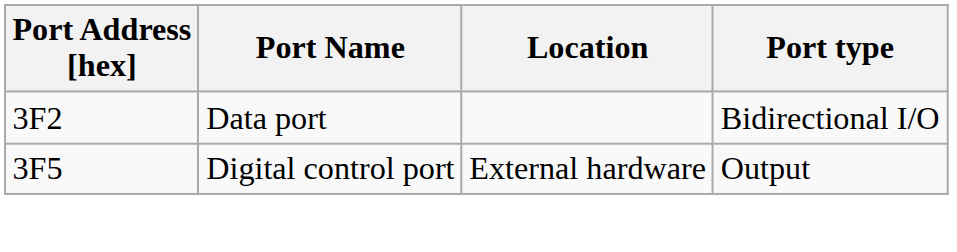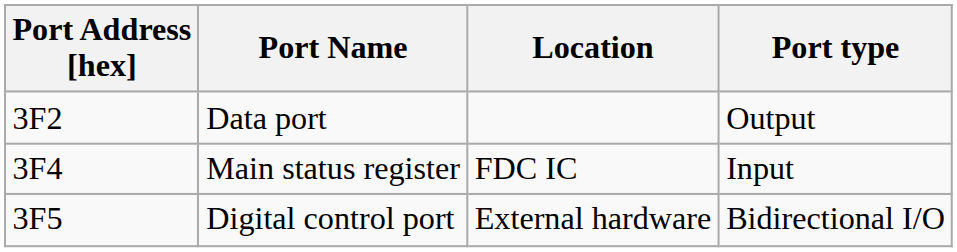 <table class="wikitable">
 <tr>
 <th>Port Address<br>[hex]</th>
 <th>Port Name</th>
 <th>Location</th>
 <th>Port type</th>
 </tr>
 <tr>
 <td>3F2</td>
 <td>Data port</td>
 <td></td>
-<td>Bidirectional I/O</td>
+<td>Output</td>
+</tr>
+<tr>
+<td>3F4</td>
+<td>Main status register</td>
+<td>FDC IC</td>
+<td>Input</td>
 </tr>
 <tr>
 <td>3F5</td>
 <td>Digital control port</td>
 <td>External hardware</td>
-<td>Output</td>
+<td>Bidirectional I/O</td>
 </tr>
 </table>
